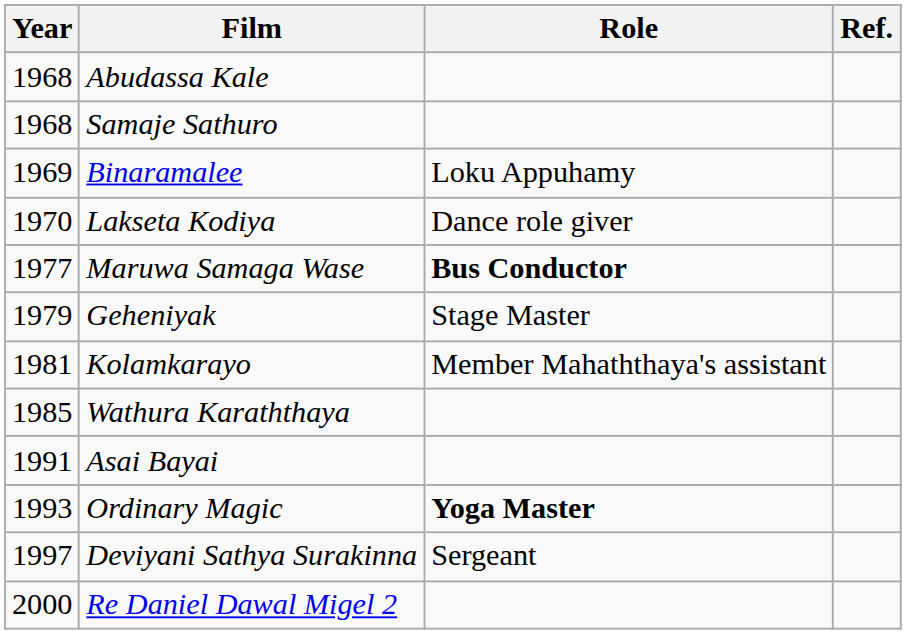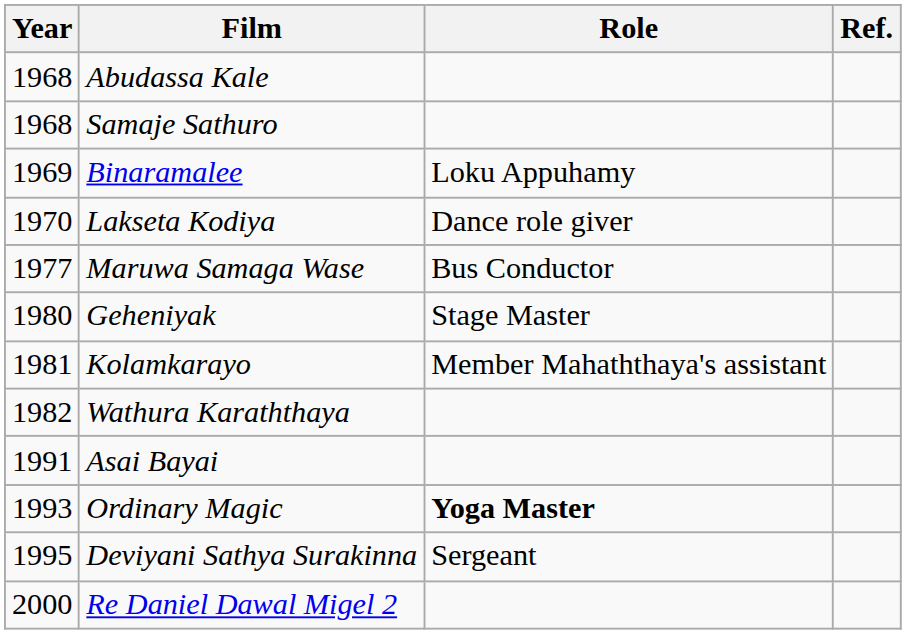 <table class="wikitable">
 <tr>
 <th>Year</th>
 <th>Film</th>
 <th>Role</th>
 <th>Ref.</th>
 </tr>
 <tr>
 <td>1968</td>
 <td><em>Abudassa Kale</em></td>
 <td></td>
 <td></td>
 </tr>
 <tr>
 <td>1968</td>
 <td><em>Samaje Sathuro</em></td>
 <td></td>
 <td></td>
 </tr>
 <tr>
 <td>1969</td>
 <td><em><a href='#'>Binaramalee</a></em></td>
 <td>Loku Appuhamy</td>
 <td></td>
 </tr>
 <tr>
 <td>1970</td>
 <td><em>Lakseta Kodiya</em></td>
 <td>Dance role giver</td>
 <td></td>
 </tr>
 <tr>
 <td>1977</td>
 <td><em>Maruwa Samaga Wase</em></td>
-<td><strong>Bus Conductor</strong></td>
+<td>Bus Conductor</td>
 <td></td>
 </tr>
 <tr>
-<td>1979</td>
+<td>1980</td>
 <td><em>Geheniyak</em></td>
 <td>Stage Master</td>
 <td></td>
 </tr>
 <tr>
 <td>1981</td>
 <td><em>Kolamkarayo</em></td>
 <td>Member Mahaththaya's assistant</td>
 <td></td>
 </tr>
 <tr>
-<td>1985</td>
+<td>1982</td>
 <td><em>Wathura Karaththaya</em></td>
 <td></td>
 <td></td>
 </tr>
 <tr>
 <td>1991</td>
 <td><em>Asai Bayai</em></td>
 <td></td>
 <td></td>
 </tr>
 <tr>
 <td>1993</td>
 <td><em>Ordinary Magic</em></td>
 <td><strong>Yoga Master</strong></td>
 <td></td>
 </tr>
 <tr>
-<td>1997</td>
+<td>1995</td>
 <td><em>Deviyani Sathya Surakinna</em></td>
 <td>Sergeant</td>
 <td></td>
 </tr>
 <tr>
 <td>2000</td>
 <td><em><a href='#'>Re Daniel Dawal Migel 2</a></em></td>
 <td></td>
 <td></td>
 </tr>
 </table>
